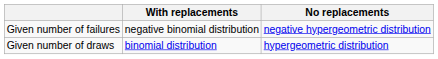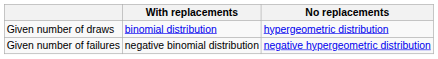 <table class="wikitable">
 <tr>
 <th></th>
 <th>With replacements</th>
 <th>No replacements</th>
 </tr>
 <tr>
+<td>Given number of draws</td>
+<td><a href='#'>binomial distribution</a></td>
+<td><a href='#'>hypergeometric distribution</a></td>
+</tr>
+<tr>
 <td>Given number of failures</td>
 <td>negative binomial distribution</td>
 <td><a href='#'>negative hypergeometric distribution</a></td>
 </tr>
-<tr>
-<td>Given number of draws</td>
-<td><a href='#'>binomial distribution</a></td>
-<td><a href='#'>hypergeometric distribution</a></td>
-</tr>
 </table>
